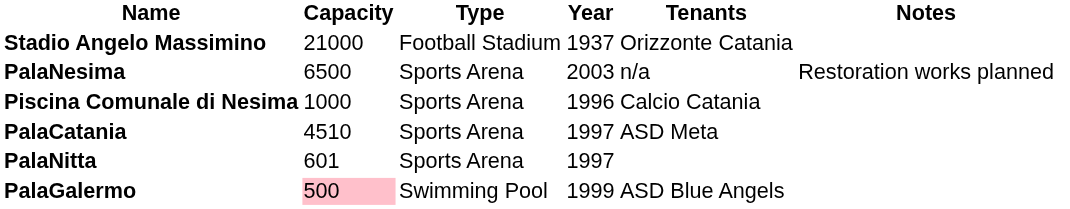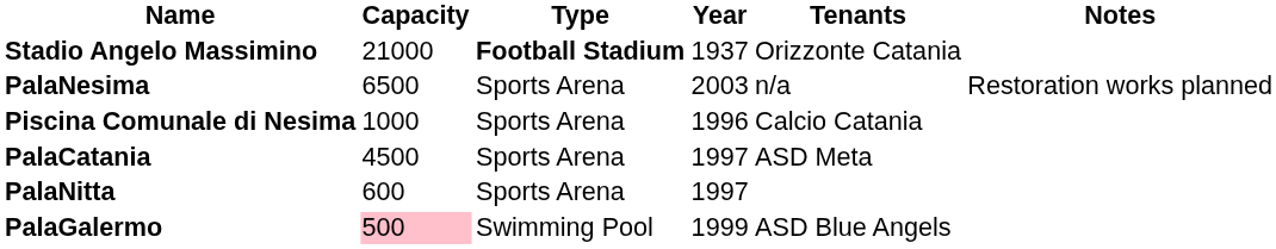 <table>
 <tr>
 <th>Name</th>
 <th>Capacity</th>
 <th>Type</th>
 <th>Year</th>
 <th>Tenants</th>
 <th>Notes</th>
 </tr>
 <tr>
 <td><strong>Stadio Angelo Massimino</strong></td>
 <td>21000</td>
-<td>Football Stadium</td>
+<td><strong>Football Stadium</strong></td>
 <td>1937</td>
 <td>Orizzonte Catania</td>
 <td></td>
 </tr>
 <tr>
 <td><strong>PalaNesima</strong></td>
 <td>6500</td>
 <td>Sports Arena</td>
 <td>2003</td>
 <td>n/a</td>
 <td>Restoration works planned</td>
 </tr>
 <tr>
 <td><strong>Piscina Comunale di Nesima</strong></td>
 <td>1000</td>
 <td>Sports Arena</td>
 <td>1996</td>
 <td>Calcio Catania</td>
 <td></td>
 </tr>
 <tr>
 <td><strong>PalaCatania</strong></td>
-<td>4510</td>
+<td>4500</td>
 <td>Sports Arena</td>
 <td>1997</td>
 <td>ASD Meta</td>
 <td></td>
 </tr>
 <tr>
 <td><strong>PalaNitta</strong></td>
-<td>601</td>
+<td>600</td>
 <td>Sports Arena</td>
 <td>1997</td>
 <td></td>
 <td></td>
 </tr>
 <tr>
 <td><strong>PalaGalermo</strong></td>
 <td style="background: pink;">500</td>
 <td>Swimming Pool</td>
 <td>1999</td>
 <td>ASD Blue Angels</td>
 <td></td>
 </tr>
 </table>
